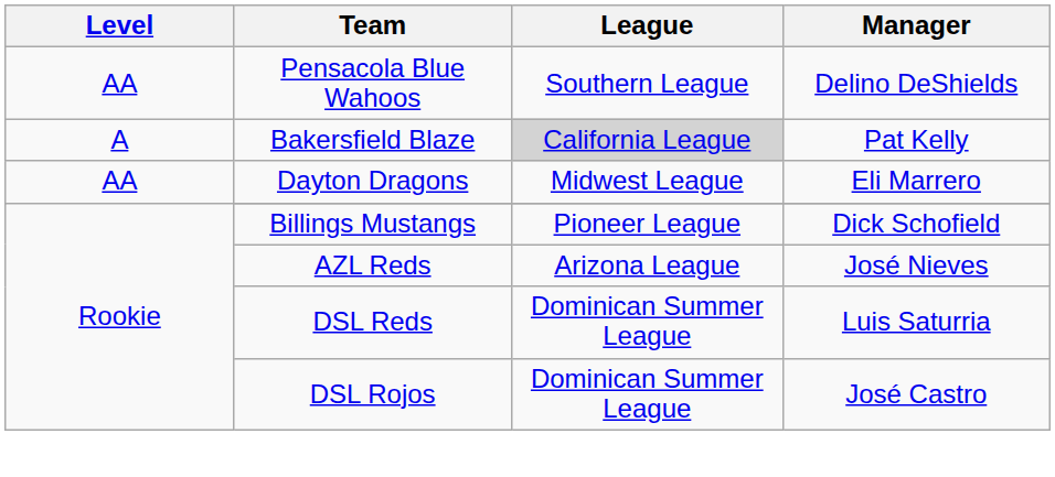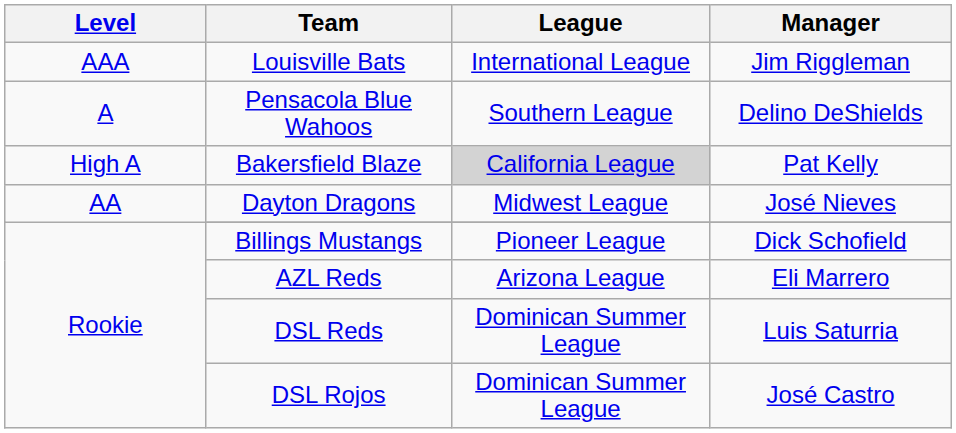 <table class="wikitable" style="width:50%; text-align:center;">
 <tr>
 <th style="width:5%;"><a href='#'>Level</a></th>
 <th style="width:5%;">Team</th>
 <th style="width:5%;">League</th>
 <th style="width:5%;">Manager</th>
 </tr>
 <tr>
-<td><a href='#'>AA</a></td>
+<td><a href='#'>AAA</a></td>
+<td><a href='#'>Louisville Bats</a></td>
+<td><a href='#'>International League</a></td>
+<td><a href='#'>Jim Riggleman</a></td>
+</tr>
+<tr>
+<td><a href='#'>A</a></td>
 <td><a href='#'>Pensacola Blue Wahoos</a></td>
 <td><a href='#'>Southern League</a></td>
 <td><a href='#'>Delino DeShields</a></td>
 </tr>
 <tr>
-<td><a href='#'>A</a></td>
+<td><a href='#'>High A</a></td>
 <td><a href='#'>Bakersfield Blaze</a></td>
 <td style="background: lightgrey;"><a href='#'>California League</a></td>
 <td><a href='#'>Pat Kelly</a></td>
 </tr>
 <tr>
 <td><a href='#'>AA</a></td>
 <td><a href='#'>Dayton Dragons</a></td>
 <td><a href='#'>Midwest League</a></td>
-<td><a href='#'>Eli Marrero</a></td>
+<td><a href='#'>José Nieves</a></td>
 </tr>
 <tr>
 <td rowspan=5><a href='#'>Rookie</a></td>
 </tr>
 <tr>
 <td><a href='#'>Billings Mustangs</a></td>
 <td><a href='#'>Pioneer League</a></td>
 <td><a href='#'>Dick Schofield</a></td>
 </tr>
 <tr>
 <td><a href='#'>AZL Reds</a></td>
 <td><a href='#'>Arizona League</a></td>
-<td><a href='#'>José Nieves</a></td>
+<td><a href='#'>Eli Marrero</a></td>
 </tr>
 <tr>
 <td><a href='#'>DSL Reds</a></td>
 <td><a href='#'>Dominican Summer League</a></td>
 <td><a href='#'>Luis Saturria</a></td>
 </tr>
 <tr>
 <td><a href='#'>DSL Rojos</a></td>
 <td><a href='#'>Dominican Summer League</a></td>
 <td><a href='#'>José Castro</a></td>
 </tr>
 </table>
